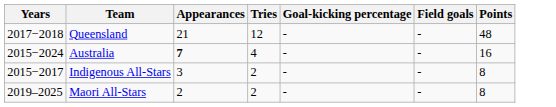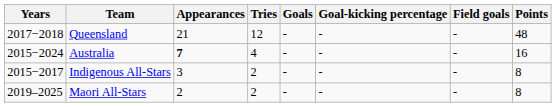 <table class="wikitable">
 <tr>
 <th>Years</th>
 <th>Team</th>
 <th>Appearances</th>
 <th>Tries</th>
+<th>Goals</th>
 <th>Goal-kicking percentage</th>
 <th>Field goals</th>
 <th>Points</th>
 </tr>
 <tr>
 <td>2017−2018</td>
 <td><a href='#'>Queensland</a></td>
 <td>21</td>
 <td>12</td>
 <td>-</td>
 <td>-</td>
+<td>-</td>
 <td>48</td>
 </tr>
 <tr>
 <td>2015−2024</td>
 <td><a href='#'>Australia</a></td>
 <td><strong>7</strong></td>
 <td>4</td>
+<td>-</td>
 <td>-</td>
 <td>-</td>
 <td>16</td>
 </tr>
 <tr>
 <td>2015−2017</td>
 <td><a href='#'>Indigenous All-Stars</a></td>
 <td>3</td>
 <td>2</td>
 <td>-</td>
 <td>-</td>
+<td>-</td>
 <td>8</td>
 </tr>
 <tr>
 <td>2019–2025</td>
 <td><a href='#'>Maori All-Stars</a></td>
 <td>2</td>
 <td>2</td>
 <td>-</td>
 <td>-</td>
+<td>-</td>
 <td>8</td>
 </tr>
 </table>
